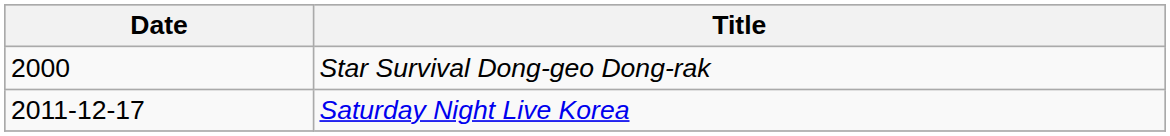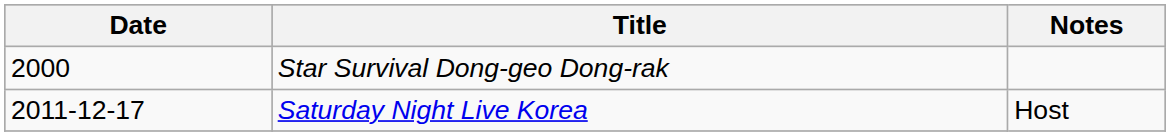 <table class="wikitable" style="width:700px">
 <tr>
 <th>Date</th>
 <th>Title</th>
+<th>Notes</th>
 </tr>
 <tr>
 <td>2000</td>
 <td><em>Star Survival Dong-geo Dong-rak</em></td>
+<td></td>
 </tr>
 <tr>
 <td>2011-12-17</td>
 <td><em><a href='#'>Saturday Night Live Korea</a></em></td>
+<td>Host</td>
 </tr>
 </table>
